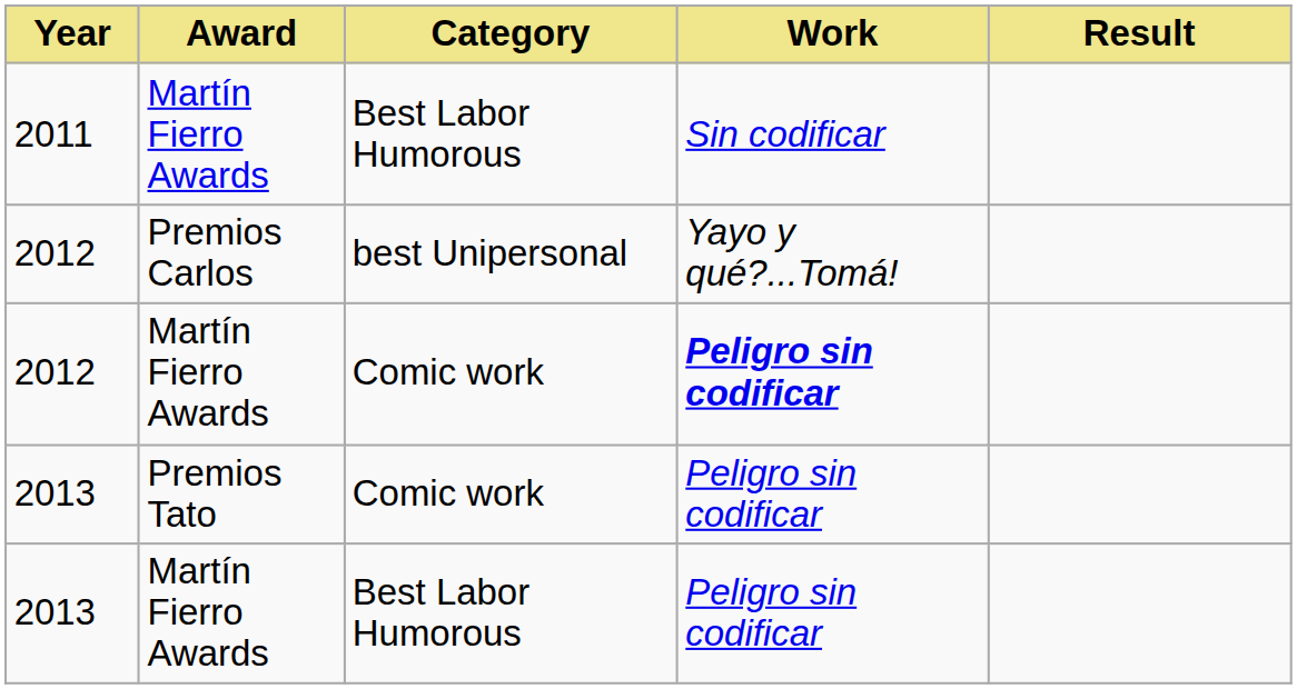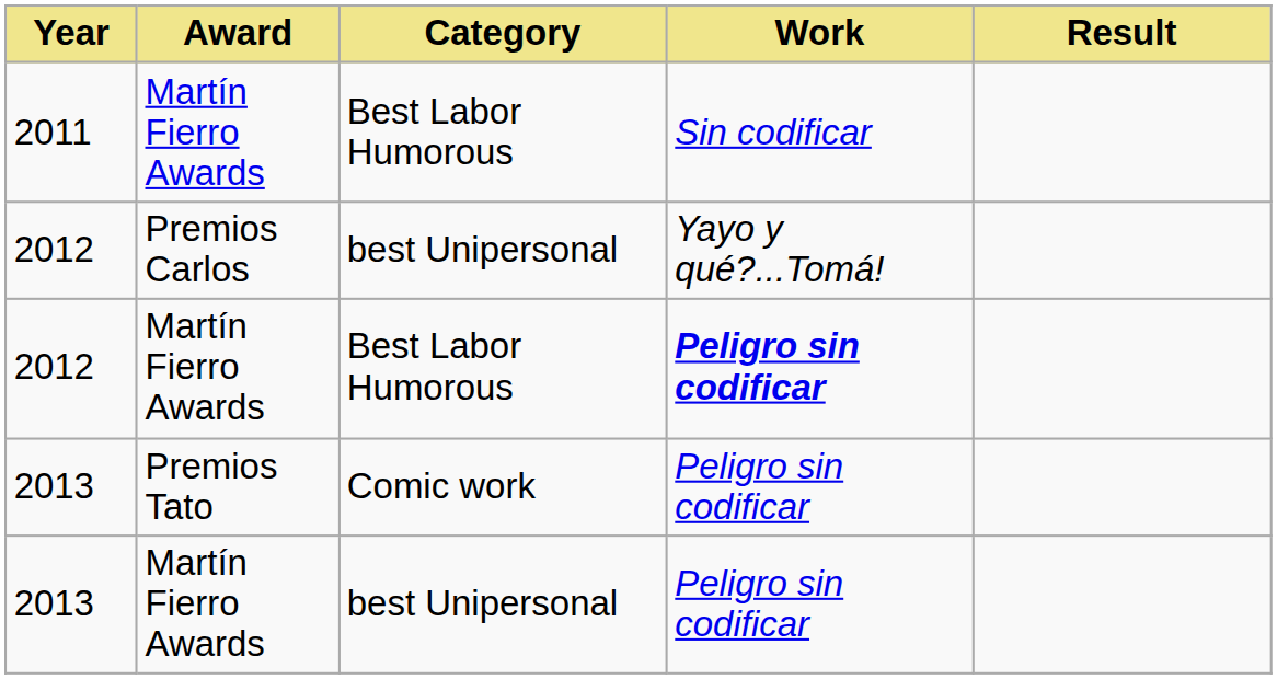 <table width="90%" class="wikitable">
 <tr>
 <th width="33" style="background:#F0E68C">Year</th>
 <th width="33" style="background:#F0E68C">Award</th>
 <th width="100" style="background:#F0E68C">Category</th>
 <th width="90" style="background:#F0E68C">Work</th>
 <th width="90" style="background:#F0E68C">Result</th>
 </tr>
 <tr>
 <td>2011</td>
 <td><a href='#'>Martín Fierro Awards</a></td>
 <td>Best Labor Humorous</td>
 <td><em><a href='#'>Sin codificar</a></em></td>
 <td></td>
 </tr>
 <tr>
 <td>2012</td>
 <td>Premios Carlos</td>
 <td>best Unipersonal</td>
 <td><em>Yayo y qué?...Tomá!</em></td>
 <td></td>
 </tr>
 <tr>
 <td>2012</td>
 <td>Martín Fierro Awards</td>
-<td>Comic work</td>
+<td>Best Labor Humorous</td>
 <td><strong><em><a href='#'>Peligro sin codificar</a></em></strong></td>
 <td></td>
 </tr>
 <tr>
 <td>2013</td>
 <td>Premios Tato</td>
 <td>Comic work</td>
 <td><em><a href='#'>Peligro sin codificar</a></em></td>
 <td></td>
 </tr>
 <tr>
 <td>2013</td>
 <td>Martín Fierro Awards</td>
-<td>Best Labor Humorous</td>
+<td>best Unipersonal</td>
 <td><em><a href='#'>Peligro sin codificar</a></em></td>
 <td></td>
 </tr>
 </table>
